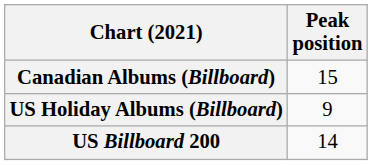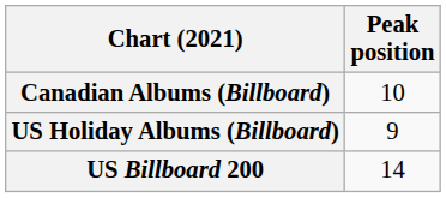 <table class="wikitable plainrowheaders" style="text-align:center">
 <tr>
 <th scope="col">Chart (2021)</th>
 <th scope="col">Peak<br>position</th>
 </tr>
 <tr>
 <th scope="row">Canadian Albums (<em>Billboard</em>)</th>
-<td>15</td>
+<td>10</td>
 </tr>
 <tr>
 <th scope="row">US Holiday Albums (<em>Billboard</em>)</th>
 <td>9</td>
 </tr>
 <tr>
 <th scope="row">US <em>Billboard</em> 200</th>
 <td>14</td>
 </tr>
 </table>
